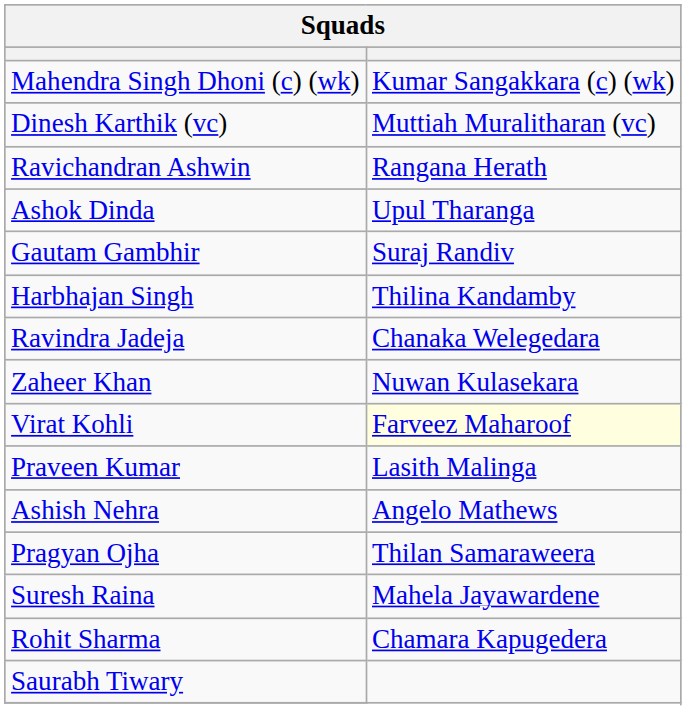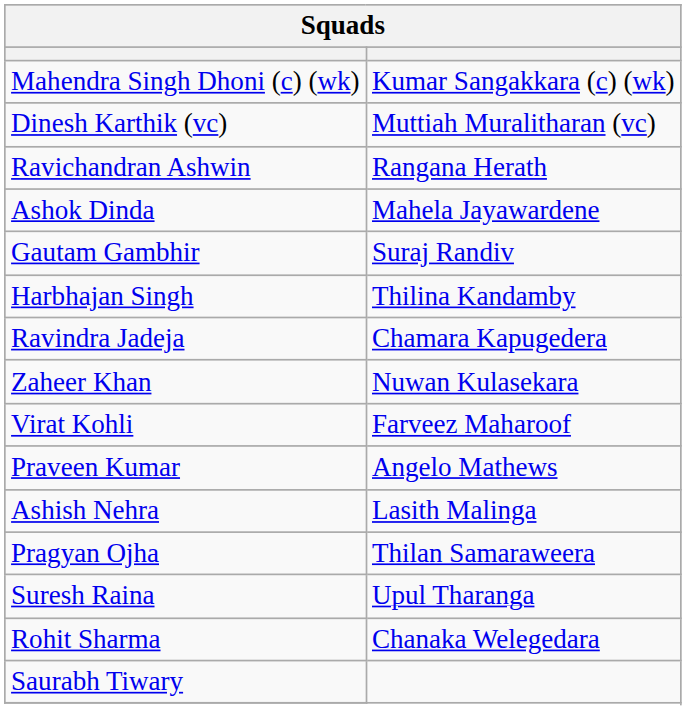 <table class="wikitable">
 <tr>
 <th colspan=4>Squads</th>
 </tr>
 <tr>
 <th></th>
 <th></th>
 </tr>
 <tr>
 <td><a href='#'>Mahendra Singh Dhoni</a> (<a href='#'>c</a>) (<a href='#'>wk</a>)</td>
 <td><a href='#'>Kumar Sangakkara</a> (<a href='#'>c</a>) (<a href='#'>wk</a>)</td>
 </tr>
 <tr>
 <td><a href='#'>Dinesh Karthik</a> (<a href='#'>vc</a>)</td>
 <td><a href='#'>Muttiah Muralitharan</a> (<a href='#'>vc</a>)</td>
 </tr>
 <tr>
 <td><a href='#'>Ravichandran Ashwin</a></td>
 <td><a href='#'>Rangana Herath</a></td>
 </tr>
 <tr>
 <td><a href='#'>Ashok Dinda</a></td>
-<td><a href='#'>Upul Tharanga</a></td>
+<td><a href='#'>Mahela Jayawardene</a></td>
 </tr>
 <tr>
 <td><a href='#'>Gautam Gambhir</a></td>
 <td><a href='#'>Suraj Randiv</a></td>
 </tr>
 <tr>
 <td><a href='#'>Harbhajan Singh</a></td>
 <td><a href='#'>Thilina Kandamby</a></td>
 </tr>
 <tr>
 <td><a href='#'>Ravindra Jadeja</a></td>
-<td><a href='#'>Chanaka Welegedara</a></td>
+<td><a href='#'>Chamara Kapugedera</a></td>
 </tr>
 <tr>
 <td><a href='#'>Zaheer Khan</a></td>
 <td><a href='#'>Nuwan Kulasekara</a></td>
 </tr>
 <tr>
 <td><a href='#'>Virat Kohli</a></td>
-<td style="background: lightyellow;"><a href='#'>Farveez Maharoof</a></td>
+<td><a href='#'>Farveez Maharoof</a></td>
 </tr>
 <tr>
 <td><a href='#'>Praveen Kumar</a></td>
-<td><a href='#'>Lasith Malinga</a></td>
+<td><a href='#'>Angelo Mathews</a></td>
 </tr>
 <tr>
 <td><a href='#'>Ashish Nehra</a></td>
-<td><a href='#'>Angelo Mathews</a></td>
+<td><a href='#'>Lasith Malinga</a></td>
 </tr>
 <tr>
 <td><a href='#'>Pragyan Ojha</a></td>
 <td><a href='#'>Thilan Samaraweera</a></td>
 </tr>
 <tr>
 <td><a href='#'>Suresh Raina</a></td>
-<td><a href='#'>Mahela Jayawardene</a></td>
+<td><a href='#'>Upul Tharanga</a></td>
 </tr>
 <tr>
 <td><a href='#'>Rohit Sharma</a></td>
-<td><a href='#'>Chamara Kapugedera</a></td>
+<td><a href='#'>Chanaka Welegedara</a></td>
 </tr>
 <tr>
 <td><a href='#'>Saurabh Tiwary</a></td>
 </tr>
 <tr>
 </tr>
 </table>
